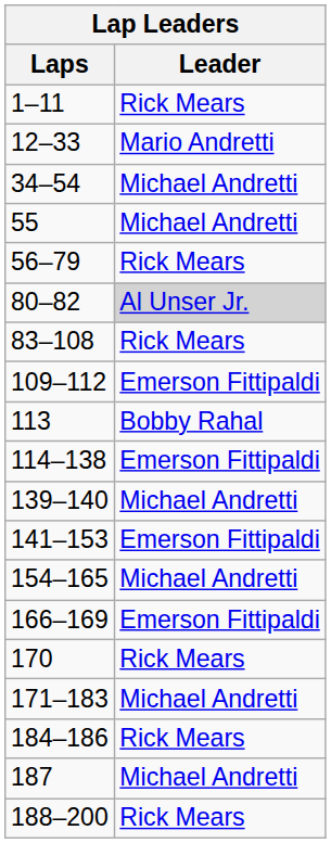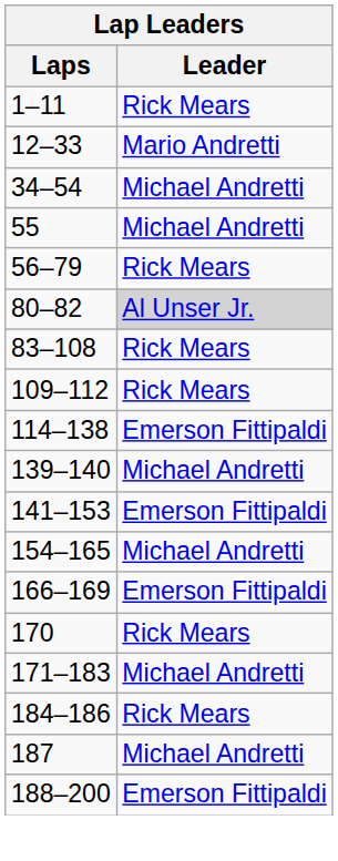 <table class="wikitable">
 <tr>
 <th colspan=2>Lap Leaders</th>
 </tr>
 <tr>
 <th>Laps</th>
 <th>Leader</th>
 </tr>
 <tr>
 <td>1–11</td>
 <td><a href='#'>Rick Mears</a></td>
 </tr>
 <tr>
 <td>12–33</td>
 <td><a href='#'>Mario Andretti</a></td>
 </tr>
 <tr>
 <td>34–54</td>
 <td><a href='#'>Michael Andretti</a></td>
 </tr>
 <tr>
 <td>55</td>
 <td><a href='#'>Michael Andretti</a></td>
 </tr>
 <tr>
 <td>56–79</td>
 <td><a href='#'>Rick Mears</a></td>
 </tr>
 <tr>
 <td>80–82</td>
 <td style="background: lightgrey;"><a href='#'>Al Unser Jr.</a></td>
 </tr>
 <tr>
 <td>83–108</td>
 <td><a href='#'>Rick Mears</a></td>
 </tr>
 <tr>
 <td>109–112</td>
-<td><a href='#'>Emerson Fittipaldi</a></td>
-</tr>
-<tr>
-<td>113</td>
-<td><a href='#'>Bobby Rahal</a></td>
+<td><a href='#'>Rick Mears</a></td>
 </tr>
 <tr>
 <td>114–138</td>
 <td><a href='#'>Emerson Fittipaldi</a></td>
 </tr>
 <tr>
 <td>139–140</td>
 <td><a href='#'>Michael Andretti</a></td>
 </tr>
 <tr>
 <td>141–153</td>
 <td><a href='#'>Emerson Fittipaldi</a></td>
 </tr>
 <tr>
 <td>154–165</td>
 <td><a href='#'>Michael Andretti</a></td>
 </tr>
 <tr>
 <td>166–169</td>
 <td><a href='#'>Emerson Fittipaldi</a></td>
 </tr>
 <tr>
 <td>170</td>
 <td><a href='#'>Rick Mears</a></td>
 </tr>
 <tr>
 <td>171–183</td>
 <td><a href='#'>Michael Andretti</a></td>
 </tr>
 <tr>
 <td>184–186</td>
 <td><a href='#'>Rick Mears</a></td>
 </tr>
 <tr>
 <td>187</td>
 <td><a href='#'>Michael Andretti</a></td>
 </tr>
 <tr>
 <td>188–200</td>
-<td><a href='#'>Rick Mears</a></td>
+<td><a href='#'>Emerson Fittipaldi</a></td>
 </tr>
 </table>
